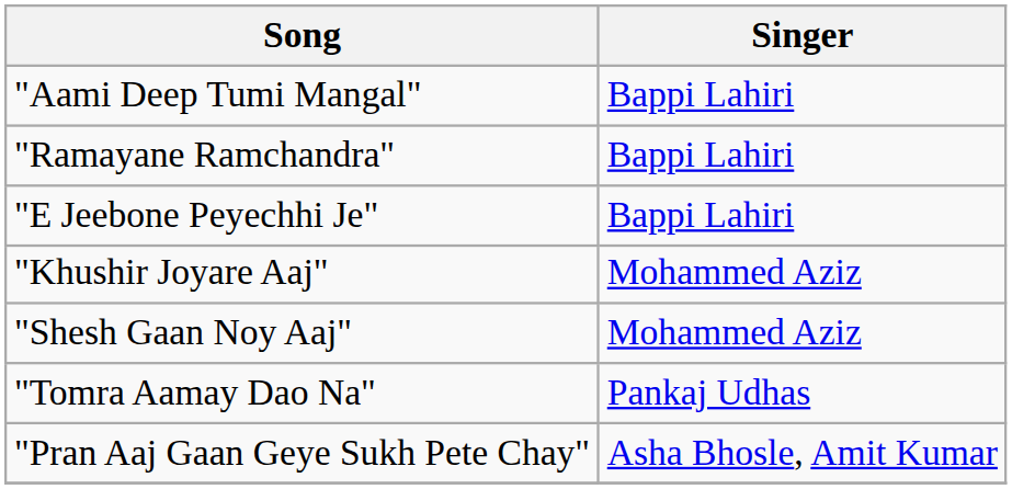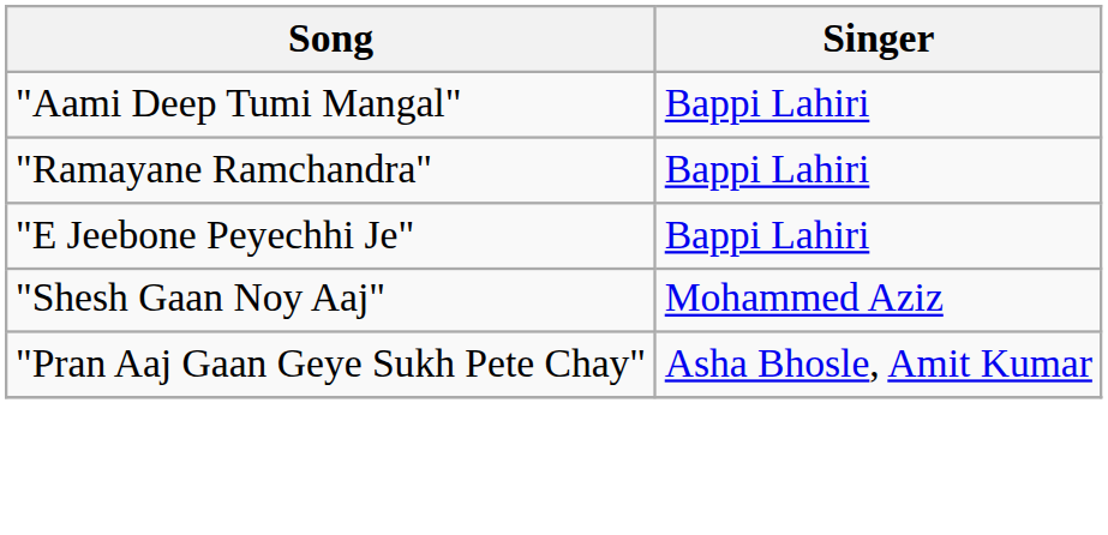 <table class="wikitable" style="font-size:92%;">
 <tr>
 <th>Song</th>
 <th>Singer</th>
 </tr>
 <tr>
 <td>"Aami Deep Tumi Mangal"</td>
 <td><a href='#'>Bappi Lahiri</a></td>
 </tr>
 <tr>
 <td>"Ramayane Ramchandra"</td>
 <td><a href='#'>Bappi Lahiri</a></td>
 </tr>
 <tr>
 <td>"E Jeebone Peyechhi Je"</td>
 <td><a href='#'>Bappi Lahiri</a></td>
 </tr>
 <tr>
-<td>"Khushir Joyare Aaj"</td>
-<td><a href='#'>Mohammed Aziz</a></td>
-</tr>
-<tr>
 <td>"Shesh Gaan Noy Aaj"</td>
 <td><a href='#'>Mohammed Aziz</a></td>
-</tr>
-<tr>
-<td>"Tomra Aamay Dao Na"</td>
-<td><a href='#'>Pankaj Udhas</a></td>
 </tr>
 <tr>
 <td>"Pran Aaj Gaan Geye Sukh Pete Chay"</td>
 <td><a href='#'>Asha Bhosle</a>, <a href='#'>Amit Kumar</a></td>
 </tr>
 <tr>
 </tr>
 </table>
